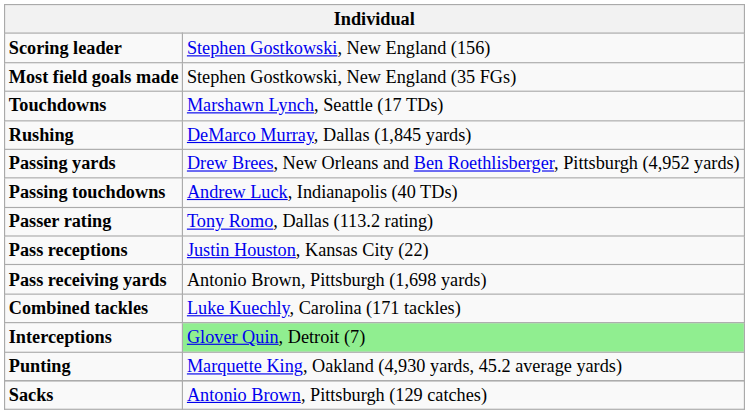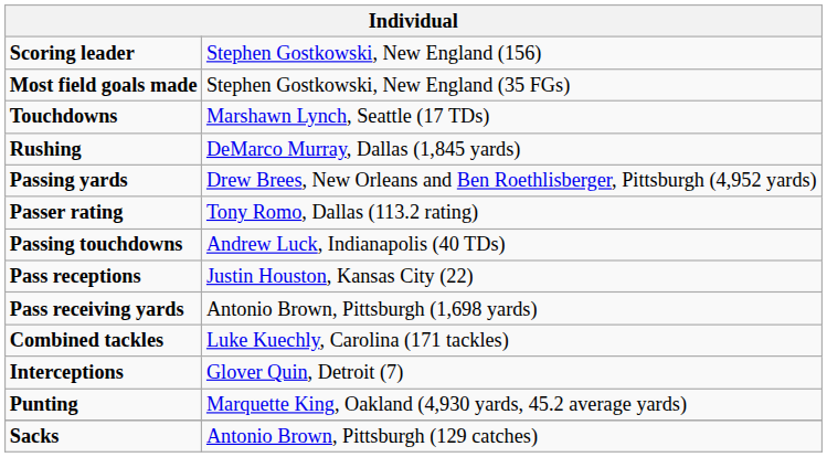 <table class="wikitable">
 <tr>
 <th colspan=2>Individual</th>
 </tr>
 <tr>
 <td><strong>Scoring leader</strong></td>
 <td><a href='#'>Stephen Gostkowski</a>, New England (156)</td>
 </tr>
 <tr>
 <td><strong>Most field goals made</strong></td>
 <td>Stephen Gostkowski, New England (35 FGs)</td>
 </tr>
 <tr>
 <td><strong>Touchdowns</strong></td>
 <td><a href='#'>Marshawn Lynch</a>, Seattle (17 TDs)</td>
 </tr>
 <tr>
 <td><strong>Rushing</strong></td>
 <td><a href='#'>DeMarco Murray</a>, Dallas (1,845 yards)</td>
 </tr>
 <tr>
 <td><strong>Passing yards</strong></td>
 <td><a href='#'>Drew Brees</a>, New Orleans and <a href='#'>Ben Roethlisberger</a>, Pittsburgh (4,952 yards)</td>
 </tr>
 <tr>
+<td><strong>Passer rating</strong></td>
+<td><a href='#'>Tony Romo</a>, Dallas (113.2 rating)</td>
+</tr>
+<tr>
 <td><strong>Passing touchdowns</strong></td>
 <td><a href='#'>Andrew Luck</a>, Indianapolis (40 TDs)</td>
-</tr>
-<tr>
-<td><strong>Passer rating</strong></td>
-<td><a href='#'>Tony Romo</a>, Dallas (113.2 rating)</td>
 </tr>
 <tr>
 <td><strong>Pass receptions</strong></td>
 <td><a href='#'>Justin Houston</a>, Kansas City (22)</td>
 </tr>
 <tr>
 <td><strong>Pass receiving yards</strong></td>
 <td>Antonio Brown, Pittsburgh (1,698 yards)</td>
 </tr>
 <tr>
 <td><strong>Combined tackles</strong></td>
 <td><a href='#'>Luke Kuechly</a>, Carolina (171 tackles)</td>
 </tr>
 <tr>
 <td><strong>Interceptions</strong></td>
-<td style="background: lightgreen;"><a href='#'>Glover Quin</a>, Detroit (7)</td>
+<td><a href='#'>Glover Quin</a>, Detroit (7)</td>
 </tr>
 <tr>
 <td><strong>Punting</strong></td>
 <td><a href='#'>Marquette King</a>, Oakland (4,930 yards, 45.2 average yards)</td>
 </tr>
 <tr>
 </tr>
 <tr>
 </tr>
 <tr>
 <td><strong>Sacks</strong></td>
 <td><a href='#'>Antonio Brown</a>, Pittsburgh (129 catches)</td>
 </tr>
 </table>
